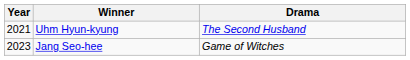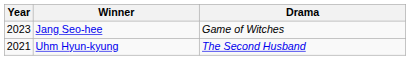 <table class="wikitable" style="width:600px">
 <tr>
 <th width=10>Year</th>
 <th>Winner</th>
 <th>Drama</th>
 </tr>
 <tr>
+<td>2023</td>
+<td><a href='#'>Jang Seo-hee</a></td>
+<td><em>Game of Witches</em></td>
+</tr>
+<tr>
 <td>2021</td>
 <td><a href='#'>Uhm Hyun-kyung</a></td>
 <td><em><a href='#'>The Second Husband</a></em></td>
 </tr>
-<tr>
-<td>2023</td>
-<td><a href='#'>Jang Seo-hee</a></td>
-<td><em>Game of Witches</em></td>
-</tr>
 </table>
